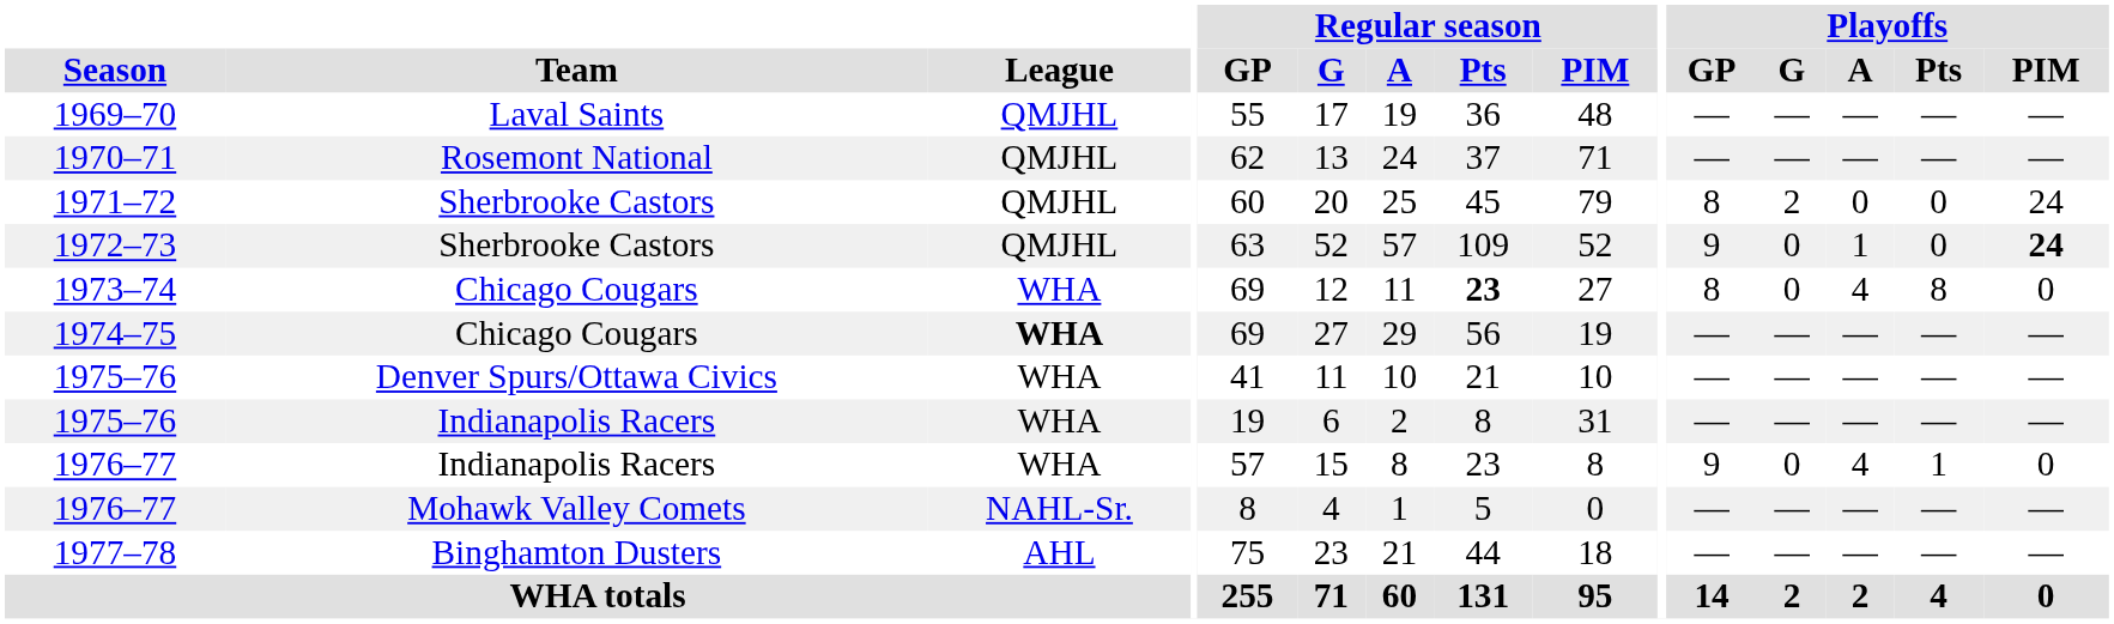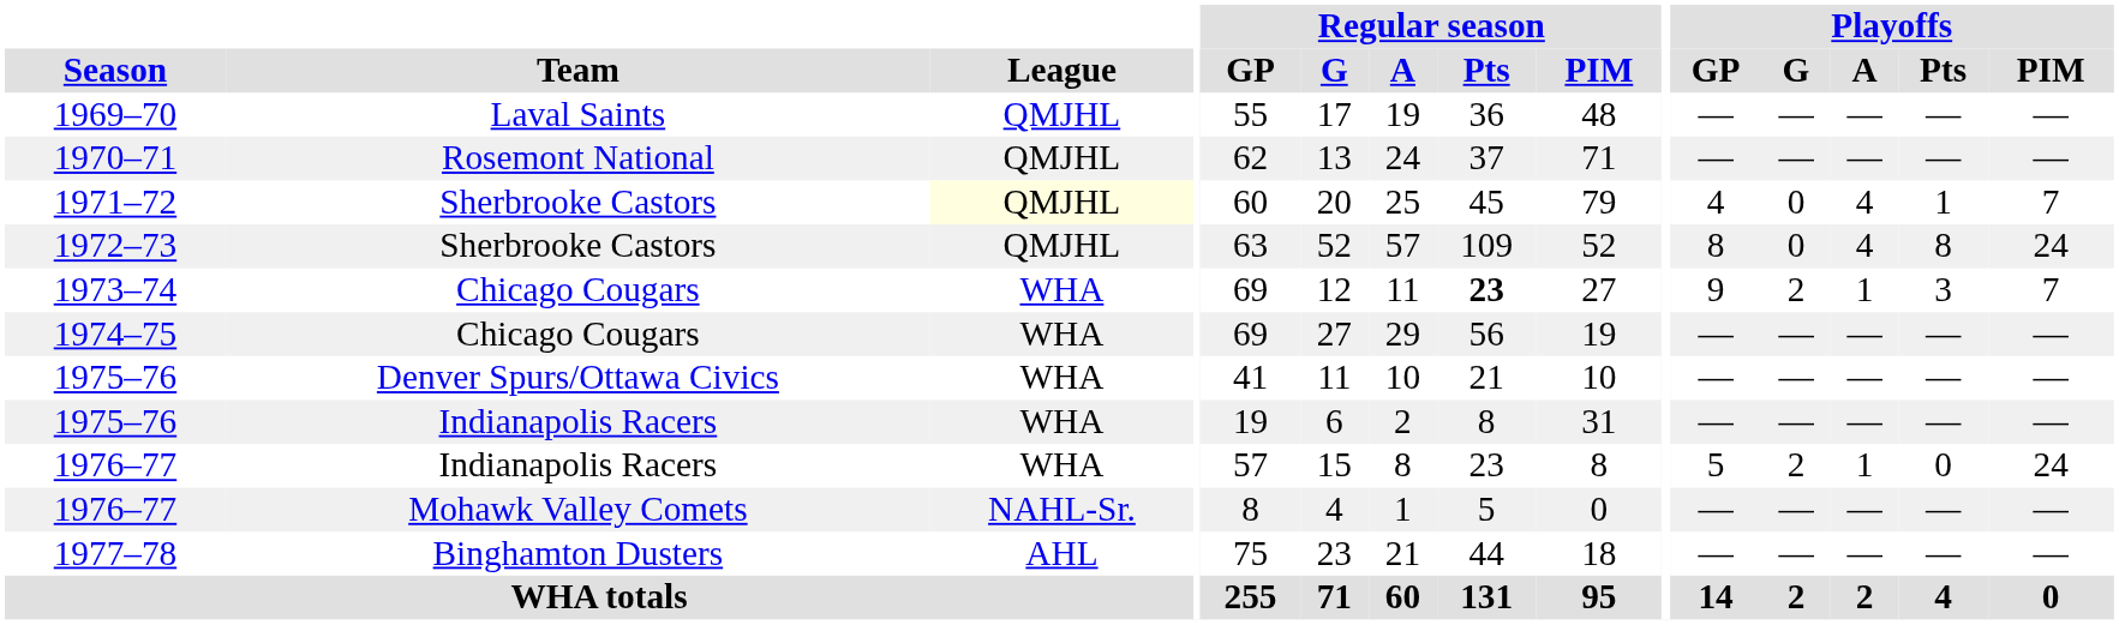 <table border="0" cellpadding="1" cellspacing="0" style="text-align:center; width:60em">
 <tr bgcolor="#e0e0e0">
 <th colspan="3" bgcolor="#ffffff"></th>
 <th rowspan="99" bgcolor="#ffffff"></th>
 <th colspan="5"><a href='#'>Regular season</a></th>
 <th rowspan="99" bgcolor="#ffffff"></th>
 <th colspan="5"><a href='#'>Playoffs</a></th>
 </tr>
 <tr bgcolor="#e0e0e0">
 <th><a href='#'>Season</a></th>
 <th>Team</th>
 <th>League</th>
 <th>GP</th>
 <th><a href='#'>G</a></th>
 <th><a href='#'>A</a></th>
 <th><a href='#'>Pts</a></th>
 <th><a href='#'>PIM</a></th>
 <th>GP</th>
 <th>G</th>
 <th>A</th>
 <th>Pts</th>
 <th>PIM</th>
 </tr>
 <tr>
 <td><a href='#'>1969–70</a></td>
 <td><a href='#'>Laval Saints</a></td>
 <td><a href='#'>QMJHL</a></td>
 <td>55</td>
 <td>17</td>
 <td>19</td>
 <td>36</td>
 <td>48</td>
 <td>—</td>
 <td>—</td>
 <td>—</td>
 <td>—</td>
 <td>—</td>
 </tr>
 <tr bgcolor="#f0f0f0">
 <td><a href='#'>1970–71</a></td>
 <td><a href='#'>Rosemont National</a></td>
 <td>QMJHL</td>
 <td>62</td>
 <td>13</td>
 <td>24</td>
 <td>37</td>
 <td>71</td>
 <td>—</td>
 <td>—</td>
 <td>—</td>
 <td>—</td>
 <td>—</td>
 </tr>
 <tr>
 <td><a href='#'>1971–72</a></td>
 <td><a href='#'>Sherbrooke Castors</a></td>
-<td>QMJHL</td>
+<td style="background: lightyellow;">QMJHL</td>
 <td>60</td>
 <td>20</td>
 <td>25</td>
 <td>45</td>
 <td>79</td>
-<td>8</td>
-<td>2</td>
+<td>4</td>
 <td>0</td>
-<td>0</td>
-<td>24</td>
+<td>4</td>
+<td>1</td>
+<td>7</td>
 </tr>
 <tr bgcolor="#f0f0f0">
 <td><a href='#'>1972–73</a></td>
 <td>Sherbrooke Castors</td>
 <td>QMJHL</td>
 <td>63</td>
 <td>52</td>
 <td>57</td>
 <td>109</td>
 <td>52</td>
-<td>9</td>
+<td>8</td>
 <td>0</td>
-<td>1</td>
-<td>0</td>
-<td><strong>24</strong></td>
+<td>4</td>
+<td>8</td>
+<td>24</td>
 </tr>
 <tr>
 <td><a href='#'>1973–74</a></td>
 <td><a href='#'>Chicago Cougars</a></td>
 <td><a href='#'>WHA</a></td>
 <td>69</td>
 <td>12</td>
 <td>11</td>
 <td><strong>23</strong></td>
 <td>27</td>
-<td>8</td>
-<td>0</td>
-<td>4</td>
-<td>8</td>
-<td>0</td>
+<td>9</td>
+<td>2</td>
+<td>1</td>
+<td>3</td>
+<td>7</td>
 </tr>
 <tr bgcolor="#f0f0f0">
 <td><a href='#'>1974–75</a></td>
 <td>Chicago Cougars</td>
-<td><strong>WHA</strong></td>
+<td>WHA</td>
 <td>69</td>
 <td>27</td>
 <td>29</td>
 <td>56</td>
 <td>19</td>
 <td>—</td>
 <td>—</td>
 <td>—</td>
 <td>—</td>
 <td>—</td>
 </tr>
 <tr>
 <td><a href='#'>1975–76</a></td>
 <td><a href='#'>Denver Spurs/Ottawa Civics</a></td>
 <td>WHA</td>
 <td>41</td>
 <td>11</td>
 <td>10</td>
 <td>21</td>
 <td>10</td>
 <td>—</td>
 <td>—</td>
 <td>—</td>
 <td>—</td>
 <td>—</td>
 </tr>
 <tr bgcolor="#f0f0f0">
 <td><a href='#'>1975–76</a></td>
 <td><a href='#'>Indianapolis Racers</a></td>
 <td>WHA</td>
 <td>19</td>
 <td>6</td>
 <td>2</td>
 <td>8</td>
 <td>31</td>
 <td>—</td>
 <td>—</td>
 <td>—</td>
 <td>—</td>
 <td>—</td>
 </tr>
 <tr>
 <td><a href='#'>1976–77</a></td>
 <td>Indianapolis Racers</td>
 <td>WHA</td>
 <td>57</td>
 <td>15</td>
 <td>8</td>
 <td>23</td>
 <td>8</td>
-<td>9</td>
-<td>0</td>
-<td>4</td>
+<td>5</td>
+<td>2</td>
 <td>1</td>
 <td>0</td>
+<td>24</td>
 </tr>
 <tr bgcolor="#f0f0f0">
 <td><a href='#'>1976–77</a></td>
 <td><a href='#'>Mohawk Valley Comets</a></td>
 <td><a href='#'>NAHL-Sr.</a></td>
 <td>8</td>
 <td>4</td>
 <td>1</td>
 <td>5</td>
 <td>0</td>
 <td>—</td>
 <td>—</td>
 <td>—</td>
 <td>—</td>
 <td>—</td>
 </tr>
 <tr>
 <td><a href='#'>1977–78</a></td>
 <td><a href='#'>Binghamton Dusters</a></td>
 <td><a href='#'>AHL</a></td>
 <td>75</td>
 <td>23</td>
 <td>21</td>
 <td>44</td>
 <td>18</td>
 <td>—</td>
 <td>—</td>
 <td>—</td>
 <td>—</td>
 <td>—</td>
 </tr>
 <tr>
 </tr>
 <tr ALIGN="center" bgcolor="#e0e0e0">
 <th colspan="3">WHA totals</th>
 <th ALIGN="center">255</th>
 <th ALIGN="center">71</th>
 <th ALIGN="center">60</th>
 <th ALIGN="center">131</th>
 <th ALIGN="center">95</th>
 <th ALIGN="center">14</th>
 <th ALIGN="center">2</th>
 <th ALIGN="center">2</th>
 <th ALIGN="center">4</th>
 <th ALIGN="center">0</th>
 </tr>
 </table>
